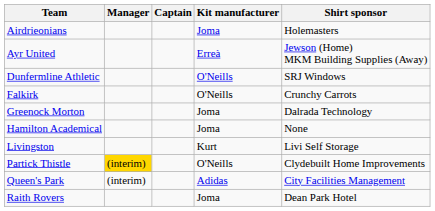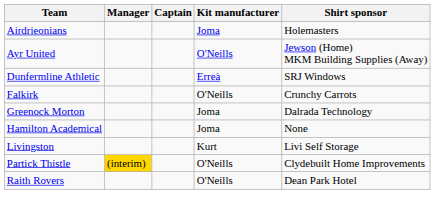 <table class="wikitable sortable">
 <tr>
 <th>Team</th>
 <th>Manager</th>
 <th>Captain</th>
 <th>Kit manufacturer</th>
 <th>Shirt sponsor</th>
 </tr>
 <tr>
 <td><a href='#'>Airdrieonians</a></td>
 <td> </td>
 <td> </td>
 <td><a href='#'>Joma</a></td>
 <td>Holemasters</td>
 </tr>
 <tr>
 <td><a href='#'>Ayr United</a></td>
 <td> </td>
 <td> </td>
-<td><a href='#'>Erreà</a></td>
+<td><a href='#'>O'Neills</a></td>
 <td><a href='#'>Jewson</a> (Home)<br>MKM Building Supplies (Away)</td>
 </tr>
 <tr>
 <td><a href='#'>Dunfermline Athletic</a></td>
 <td> </td>
 <td> </td>
-<td><a href='#'>O'Neills</a></td>
+<td><a href='#'>Erreà</a></td>
 <td>SRJ Windows</td>
 </tr>
 <tr>
 <td><a href='#'>Falkirk</a></td>
 <td> </td>
 <td> </td>
 <td>O'Neills</td>
 <td>Crunchy Carrots</td>
 </tr>
 <tr>
 <td><a href='#'>Greenock Morton</a></td>
 <td> </td>
 <td> </td>
 <td>Joma</td>
 <td>Dalrada Technology</td>
 </tr>
 <tr>
 <td><a href='#'>Hamilton Academical</a></td>
 <td> </td>
 <td> </td>
 <td>Joma</td>
 <td>None</td>
 </tr>
 <tr>
 <td><a href='#'>Livingston</a></td>
 <td> </td>
 <td> </td>
 <td>Kurt</td>
 <td>Livi Self Storage</td>
 </tr>
 <tr>
 <td><a href='#'>Partick Thistle</a></td>
 <td style="background: gold;">  (interim)</td>
 <td> </td>
 <td>O'Neills</td>
 <td>Clydebuilt Home Improvements</td>
 </tr>
 <tr>
-<td><a href='#'>Queen's Park</a></td>
-<td>  (interim)</td>
-<td> </td>
-<td><a href='#'>Adidas</a></td>
-<td><a href='#'>City Facilities Management</a></td>
-</tr>
-<tr>
 <td><a href='#'>Raith Rovers</a></td>
 <td> </td>
 <td> </td>
-<td>Joma</td>
+<td>O'Neills</td>
 <td>Dean Park Hotel</td>
 </tr>
 </table>
